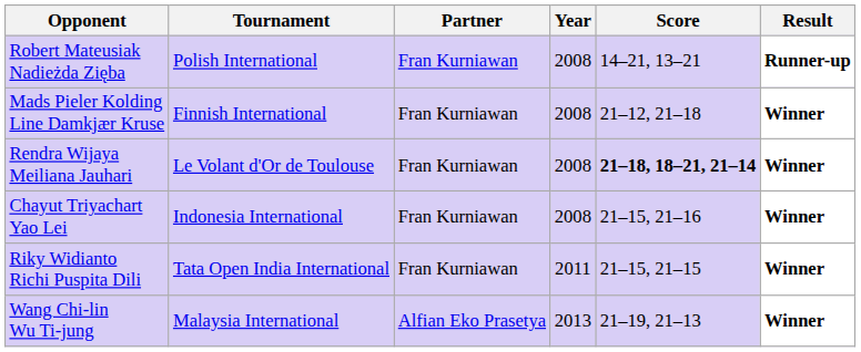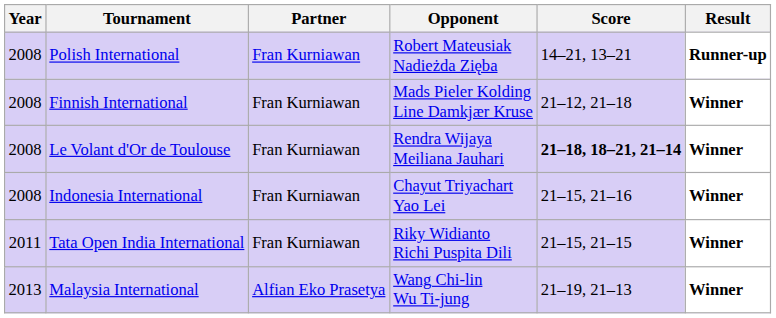 <table class="sortable wikitable" style="font-size: 90%">
 <tr>
-<th>Opponent</th>
+<th>Year</th>
 <th>Tournament</th>
 <th>Partner</th>
-<th>Year</th>
+<th>Opponent</th>
 <th>Score</th>
 <th>Result</th>
 </tr>
 <tr style="background:#D8CEF6">
-<td align="left"> <a href='#'>Robert Mateusiak</a><br> <a href='#'>Nadieżda Zięba</a></td>
+<td align="center">2008</td>
 <td align="left"><a href='#'>Polish International</a></td>
 <td align="left"> <a href='#'>Fran Kurniawan</a></td>
-<td align="center">2008</td>
+<td align="left"> <a href='#'>Robert Mateusiak</a><br> <a href='#'>Nadieżda Zięba</a></td>
 <td align="left">14–21, 13–21</td>
 <td style="text-align:left; background:white"> <strong>Runner-up</strong></td>
 </tr>
 <tr style="background:#D8CEF6">
-<td align="left"> <a href='#'>Mads Pieler Kolding</a><br> <a href='#'>Line Damkjær Kruse</a></td>
+<td align="center">2008</td>
 <td align="left"><a href='#'>Finnish International</a></td>
 <td align="left"> Fran Kurniawan</td>
-<td align="center">2008</td>
+<td align="left"> <a href='#'>Mads Pieler Kolding</a><br> <a href='#'>Line Damkjær Kruse</a></td>
 <td align="left">21–12, 21–18</td>
 <td style="text-align:left; background:white"> <strong>Winner</strong></td>
 </tr>
 <tr style="background:#D8CEF6">
-<td align="left"> <a href='#'>Rendra Wijaya</a><br> <a href='#'>Meiliana Jauhari</a></td>
+<td align="center">2008</td>
 <td align="left"><a href='#'>Le Volant d'Or de Toulouse</a></td>
 <td align="left"> Fran Kurniawan</td>
-<td align="center">2008</td>
+<td align="left"> <a href='#'>Rendra Wijaya</a><br> <a href='#'>Meiliana Jauhari</a></td>
 <td align="left"><strong>21–18, 18–21, 21–14</strong></td>
 <td style="text-align:left; background:white"> <strong>Winner</strong></td>
 </tr>
 <tr style="background:#D8CEF6">
-<td align="left"> <a href='#'>Chayut Triyachart</a><br> <a href='#'>Yao Lei</a></td>
+<td align="center">2008</td>
 <td align="left"><a href='#'>Indonesia International</a></td>
 <td align="left"> Fran Kurniawan</td>
-<td align="center">2008</td>
+<td align="left"> <a href='#'>Chayut Triyachart</a><br> <a href='#'>Yao Lei</a></td>
 <td align="left">21–15, 21–16</td>
 <td style="text-align:left; background:white"> <strong>Winner</strong></td>
 </tr>
 <tr style="background:#D8CEF6">
-<td align="left"> <a href='#'>Riky Widianto</a><br> <a href='#'>Richi Puspita Dili</a></td>
+<td align="center">2011</td>
 <td align="left"><a href='#'>Tata Open India International</a></td>
 <td align="left"> Fran Kurniawan</td>
-<td align="center">2011</td>
+<td align="left"> <a href='#'>Riky Widianto</a><br> <a href='#'>Richi Puspita Dili</a></td>
 <td align="left">21–15, 21–15</td>
 <td style="text-align:left; background:white"> <strong>Winner</strong></td>
 </tr>
 <tr style="background:#D8CEF6">
-<td align="left"> <a href='#'>Wang Chi-lin</a><br> <a href='#'>Wu Ti-jung</a></td>
+<td align="center">2013</td>
 <td align="left"><a href='#'>Malaysia International</a></td>
 <td align="left"> <a href='#'>Alfian Eko Prasetya</a></td>
-<td align="center">2013</td>
+<td align="left"> <a href='#'>Wang Chi-lin</a><br> <a href='#'>Wu Ti-jung</a></td>
 <td align="left">21–19, 21–13</td>
 <td style="text-align:left; background:white"> <strong>Winner</strong></td>
 </tr>
 </table>
